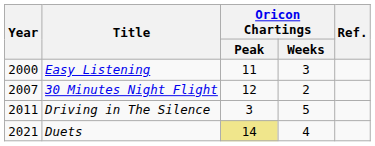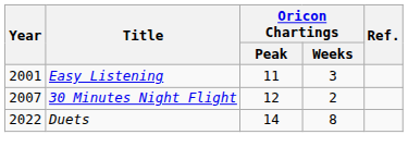 <table class="wikitable">
 <tr>
 <th rowspan="2" style="width:33px;">Year</th>
 <th rowspan="2">Title</th>
 <th colspan="2" style="width:106px;"><a href='#'>Oricon</a> Chartings</th>
 <th rowspan="2" style="width:30px;">Ref.</th>
 </tr>
 <tr>
 <th style="width:53px;">Peak</th>
 <th style="width:53px;">Weeks</th>
 </tr>
 <tr>
-<td style="text-align:center;">2000</td>
+<td style="text-align:center;">2001</td>
 <td><em><a href='#'>Easy Listening</a></em></td>
 <td style="text-align:center;">11</td>
 <td style="text-align:center;">3</td>
 <td style="text-align:center;"></td>
 </tr>
 <tr>
 <td style="text-align:center;">2007</td>
 <td><em><a href='#'>30 Minutes Night Flight</a></em></td>
 <td style="text-align:center;">12</td>
 <td style="text-align:center;">2</td>
 <td style="text-align:center;"></td>
 </tr>
 <tr>
-<td style="text-align:center;">2011</td>
-<td><em>Driving in The Silence</em></td>
-<td style="text-align:center;">3</td>
-<td style="text-align:center;">5</td>
-<td style="text-align:center;"></td>
-</tr>
-<tr>
-<td style="text-align:center;">2021</td>
+<td style="text-align:center;">2022</td>
 <td><em>Duets</em></td>
-<td style="background: khaki; text-align:center;">14</td>
-<td style="text-align:center;">4</td>
+<td style="text-align:center;">14</td>
+<td style="text-align:center;">8</td>
 <td style="text-align:center;"></td>
 </tr>
 </table>
